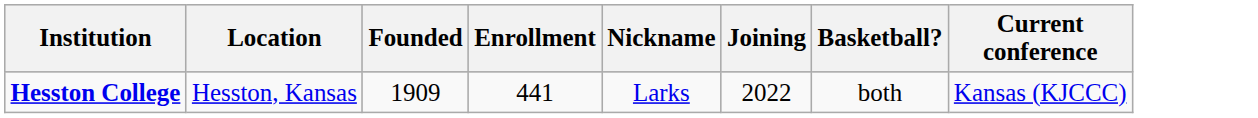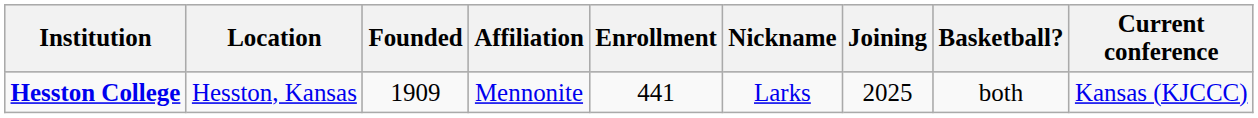 <table class="wikitable sortable" style="text-align:center">
 <tr>
 <th>Institution</th>
 <th>Location</th>
 <th>Founded</th>
+<th>Affiliation</th>
 <th>Enrollment</th>
 <th>Nickname</th>
 <th>Joining</th>
 <th>Basketball?</th>
 <th>Current<br>conference</th>
 </tr>
 <tr>
 <td><strong><a href='#'>Hesston College</a></strong></td>
 <td><a href='#'>Hesston, Kansas</a></td>
 <td>1909</td>
+<td><a href='#'>Mennonite</a></td>
 <td>441</td>
 <td><a href='#'>Larks</a></td>
-<td>2022</td>
+<td>2025</td>
 <td>both</td>
 <td><a href='#'>Kansas (KJCCC)</a></td>
 </tr>
 </table>
